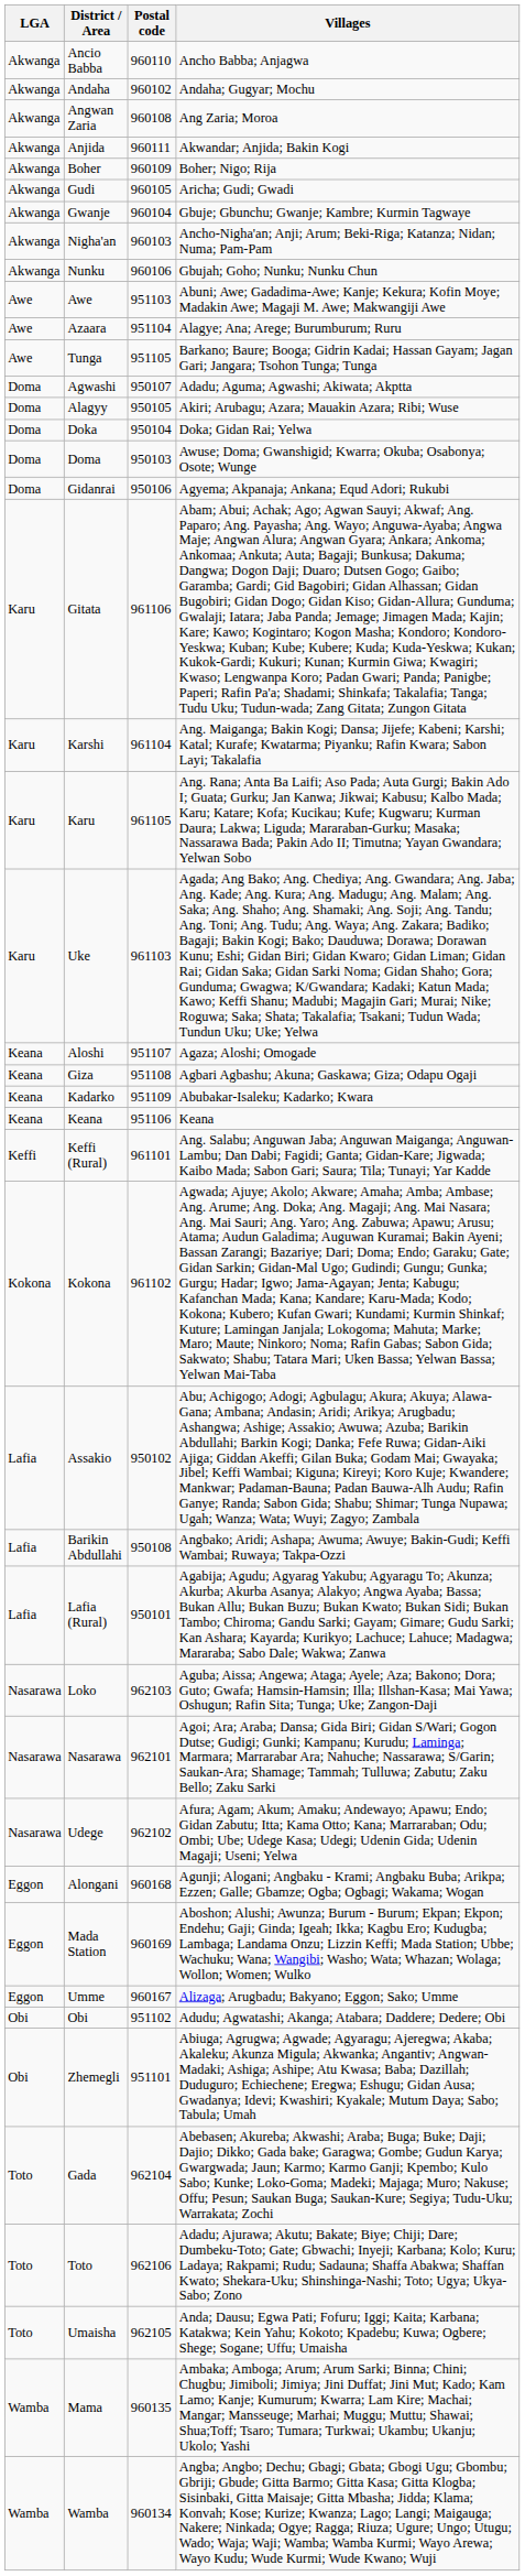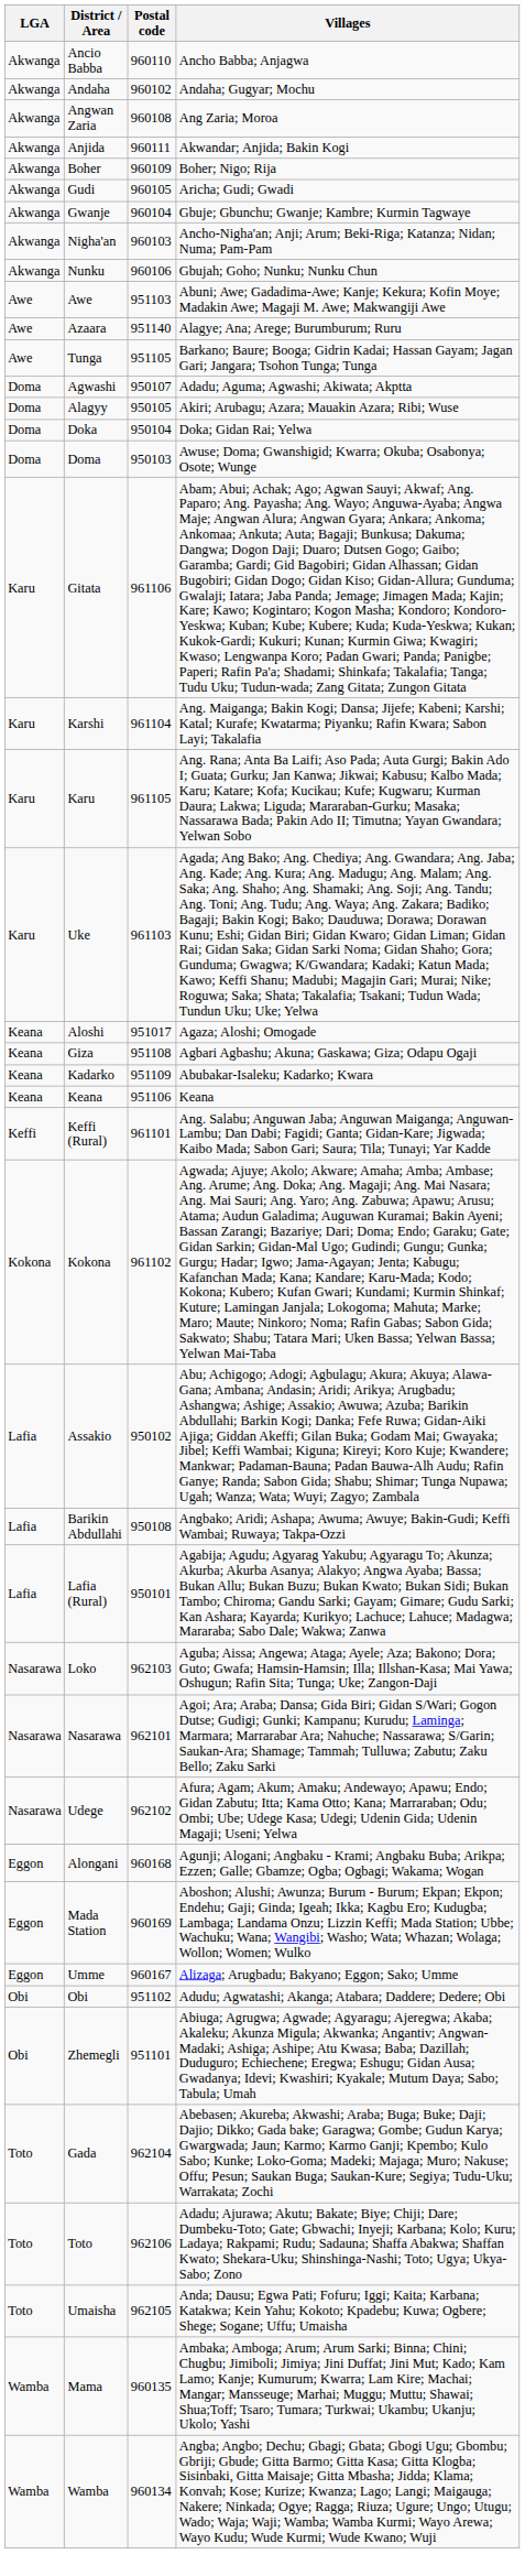 <table class="wikitable sortable">
 <tr>
 <th>LGA</th>
 <th>District / Area</th>
 <th>Postal code</th>
 <th>Villages</th>
 </tr>
 <tr>
 <td>Akwanga</td>
 <td>Ancio Babba</td>
 <td>960110</td>
 <td>Ancho Babba; Anjagwa</td>
 </tr>
 <tr>
 <td>Akwanga</td>
 <td>Andaha</td>
 <td>960102</td>
 <td>Andaha; Gugyar; Mochu</td>
 </tr>
 <tr>
 <td>Akwanga</td>
 <td>Angwan Zaria</td>
 <td>960108</td>
 <td>Ang Zaria; Moroa</td>
 </tr>
 <tr>
 <td>Akwanga</td>
 <td>Anjida</td>
 <td>960111</td>
 <td>Akwandar; Anjida; Bakin Kogi</td>
 </tr>
 <tr>
 <td>Akwanga</td>
 <td>Boher</td>
 <td>960109</td>
 <td>Boher; Nigo; Rija</td>
 </tr>
 <tr>
 <td>Akwanga</td>
 <td>Gudi</td>
 <td>960105</td>
 <td>Aricha; Gudi; Gwadi</td>
 </tr>
 <tr>
 <td>Akwanga</td>
 <td>Gwanje</td>
 <td>960104</td>
 <td>Gbuje; Gbunchu; Gwanje; Kambre; Kurmin Tagwaye</td>
 </tr>
 <tr>
 <td>Akwanga</td>
 <td>Nigha'an</td>
 <td>960103</td>
 <td>Ancho-Nigha'an; Anji; Arum; Beki-Riga; Katanza; Nidan; Numa; Pam-Pam</td>
 </tr>
 <tr>
 <td>Akwanga</td>
 <td>Nunku</td>
 <td>960106</td>
 <td>Gbujah; Goho; Nunku; Nunku Chun</td>
 </tr>
 <tr>
 <td>Awe</td>
 <td>Awe</td>
 <td>951103</td>
 <td>Abuni; Awe; Gadadima-Awe; Kanje; Kekura; Kofin Moye; Madakin Awe; Magaji M. Awe; Makwangiji Awe</td>
 </tr>
 <tr>
 <td>Awe</td>
 <td>Azaara</td>
-<td>951104</td>
+<td>951140</td>
 <td>Alagye; Ana; Arege; Burumburum; Ruru</td>
 </tr>
 <tr>
 <td>Awe</td>
 <td>Tunga</td>
 <td>951105</td>
 <td>Barkano; Baure; Booga; Gidrin Kadai; Hassan Gayam; Jagan Gari; Jangara; Tsohon Tunga; Tunga</td>
 </tr>
 <tr>
 <td>Doma</td>
 <td>Agwashi</td>
 <td>950107</td>
 <td>Adadu; Aguma; Agwashi; Akiwata; Akptta</td>
 </tr>
 <tr>
 <td>Doma</td>
 <td>Alagyy</td>
 <td>950105</td>
 <td>Akiri; Arubagu; Azara; Mauakin Azara; Ribi; Wuse</td>
 </tr>
 <tr>
 <td>Doma</td>
 <td>Doka</td>
 <td>950104</td>
 <td>Doka; Gidan Rai; Yelwa</td>
 </tr>
 <tr>
 <td>Doma</td>
 <td>Doma</td>
 <td>950103</td>
 <td>Awuse; Doma; Gwanshigid; Kwarra; Okuba; Osabonya; Osote; Wunge</td>
 </tr>
 <tr>
-<td>Doma</td>
-<td>Gidanrai</td>
-<td>950106</td>
-<td>Agyema; Akpanaja; Ankana; Equd Adori; Rukubi</td>
-</tr>
-<tr>
 <td>Karu</td>
 <td>Gitata</td>
 <td>961106</td>
 <td>Abam; Abui; Achak; Ago; Agwan Sauyi; Akwaf; Ang. Paparo; Ang. Payasha; Ang. Wayo; Anguwa-Ayaba; Angwa Maje; Angwan Alura; Angwan Gyara; Ankara; Ankoma; Ankomaa; Ankuta; Auta; Bagaji; Bunkusa; Dakuma; Dangwa; Dogon Daji; Duaro; Dutsen Gogo; Gaibo; Garamba; Gardi; Gid Bagobiri; Gidan Alhassan; Gidan Bugobiri; Gidan Dogo; Gidan Kiso; Gidan-Allura; Gunduma; Gwalaji; Iatara; Jaba Panda; Jemage; Jimagen Mada; Kajin; Kare; Kawo; Kogintaro; Kogon Masha; Kondoro; Kondoro-Yeskwa; Kuban; Kube; Kubere; Kuda; Kuda-Yeskwa; Kukan; Kukok-Gardi; Kukuri; Kunan; Kurmin Giwa; Kwagiri; Kwaso; Lengwanpa Koro; Padan Gwari; Panda; Panigbe; Paperi; Rafin Pa'a; Shadami; Shinkafa; Takalafia; Tanga; Tudu Uku; Tudun-wada; Zang Gitata; Zungon Gitata</td>
 </tr>
 <tr>
 <td>Karu</td>
 <td>Karshi</td>
 <td>961104</td>
 <td>Ang. Maiganga; Bakin Kogi; Dansa; Jijefe; Kabeni; Karshi; Katal; Kurafe; Kwatarma; Piyanku; Rafin Kwara; Sabon Layi; Takalafia</td>
 </tr>
 <tr>
 <td>Karu</td>
 <td>Karu</td>
 <td>961105</td>
 <td>Ang. Rana; Anta Ba Laifi; Aso Pada; Auta Gurgi; Bakin Ado I; Guata; Gurku; Jan Kanwa; Jikwai; Kabusu; Kalbo Mada; Karu; Katare; Kofa; Kucikau; Kufe; Kugwaru; Kurman Daura; Lakwa; Liguda; Mararaban-Gurku; Masaka; Nassarawa Bada; Pakin Ado II; Timutna; Yayan Gwandara; Yelwan Sobo</td>
 </tr>
 <tr>
 <td>Karu</td>
 <td>Uke</td>
 <td>961103</td>
 <td>Agada; Ang Bako; Ang. Chediya; Ang. Gwandara; Ang. Jaba; Ang. Kade; Ang. Kura; Ang. Madugu; Ang. Malam; Ang. Saka; Ang. Shaho; Ang. Shamaki; Ang. Soji; Ang. Tandu; Ang. Toni; Ang. Tudu; Ang. Waya; Ang. Zakara; Badiko; Bagaji; Bakin Kogi; Bako; Dauduwa; Dorawa; Dorawan Kunu; Eshi; Gidan Biri; Gidan Kwaro; Gidan Liman; Gidan Rai; Gidan Saka; Gidan Sarki Noma; Gidan Shaho; Gora; Gunduma; Gwagwa; K/Gwandara; Kadaki; Katun Mada; Kawo; Keffi Shanu; Madubi; Magajin Gari; Murai; Nike; Roguwa; Saka; Shata; Takalafia; Tsakani; Tudun Wada; Tundun Uku; Uke; Yelwa</td>
 </tr>
 <tr>
 <td>Keana</td>
 <td>Aloshi</td>
-<td>951107</td>
+<td>951017</td>
 <td>Agaza; Aloshi; Omogade</td>
 </tr>
 <tr>
 <td>Keana</td>
 <td>Giza</td>
 <td>951108</td>
 <td>Agbari Agbashu; Akuna; Gaskawa; Giza; Odapu Ogaji</td>
 </tr>
 <tr>
 <td>Keana</td>
 <td>Kadarko</td>
 <td>951109</td>
 <td>Abubakar-Isaleku; Kadarko; Kwara</td>
 </tr>
 <tr>
 <td>Keana</td>
 <td>Keana</td>
 <td>951106</td>
 <td>Keana</td>
 </tr>
 <tr>
 <td>Keffi</td>
 <td>Keffi (Rural)</td>
 <td>961101</td>
 <td>Ang. Salabu; Anguwan Jaba; Anguwan Maiganga; Anguwan-Lambu; Dan Dabi; Fagidi; Ganta; Gidan-Kare; Jigwada; Kaibo Mada; Sabon Gari; Saura; Tila; Tunayi; Yar Kadde</td>
 </tr>
 <tr>
 <td>Kokona</td>
 <td>Kokona</td>
 <td>961102</td>
 <td>Agwada; Ajuye; Akolo; Akware; Amaha; Amba; Ambase; Ang. Arume; Ang. Doka; Ang. Magaji; Ang. Mai Nasara; Ang. Mai Sauri; Ang. Yaro; Ang. Zabuwa; Apawu; Arusu; Atama; Audun Galadima; Auguwan Kuramai; Bakin Ayeni; Bassan Zarangi; Bazariye; Dari; Doma; Endo; Garaku; Gate; Gidan Sarkin; Gidan-Mal Ugo; Gudindi; Gungu; Gunka; Gurgu; Hadar; Igwo; Jama-Agayan; Jenta; Kabugu; Kafanchan Mada; Kana; Kandare; Karu-Mada; Kodo; Kokona; Kubero; Kufan Gwari; Kundami; Kurmin Shinkaf; Kuture; Lamingan Janjala; Lokogoma; Mahuta; Marke; Maro; Maute; Ninkoro; Noma; Rafin Gabas; Sabon Gida; Sakwato; Shabu; Tatara Mari; Uken Bassa; Yelwan Bassa; Yelwan Mai-Taba</td>
 </tr>
 <tr>
 <td>Lafia</td>
 <td>Assakio</td>
 <td>950102</td>
 <td>Abu; Achigogo; Adogi; Agbulagu; Akura; Akuya; Alawa-Gana; Ambana; Andasin; Aridi; Arikya; Arugbadu; Ashangwa; Ashige; Assakio; Awuwa; Azuba; Barikin Abdullahi; Barkin Kogi; Danka; Fefe Ruwa; Gidan-Aiki Ajiga; Giddan Akeffi; Gilan Buka; Godam Mai; Gwayaka; Jibel; Keffi Wambai; Kiguna; Kireyi; Koro Kuje; Kwandere; Mankwar; Padaman-Bauna; Padan Bauwa-Alh Audu; Rafin Ganye; Randa; Sabon Gida; Shabu; Shimar; Tunga Nupawa; Ugah; Wanza; Wata; Wuyi; Zagyo; Zambala</td>
 </tr>
 <tr>
 <td>Lafia</td>
 <td>Barikin Abdullahi</td>
 <td>950108</td>
 <td>Angbako; Aridi; Ashapa; Awuma; Awuye; Bakin-Gudi; Keffi Wambai; Ruwaya; Takpa-Ozzi</td>
 </tr>
 <tr>
 <td>Lafia</td>
 <td>Lafia (Rural)</td>
 <td>950101</td>
 <td>Agabija; Agudu; Agyarag Yakubu; Agyaragu To; Akunza; Akurba; Akurba Asanya; Alakyo; Angwa Ayaba; Bassa; Bukan Allu; Bukan Buzu; Bukan Kwato; Bukan Sidi; Bukan Tambo; Chiroma; Gandu Sarki; Gayam; Gimare; Gudu Sarki; Kan Ashara; Kayarda; Kurikyo; Lachuce; Lahuce; Madagwa; Mararaba; Sabo Dale; Wakwa; Zanwa</td>
 </tr>
 <tr>
 <td>Nasarawa</td>
 <td>Loko</td>
 <td>962103</td>
 <td>Aguba; Aissa; Angewa; Ataga; Ayele; Aza; Bakono; Dora; Guto; Gwafa; Hamsin-Hamsin; Illa; Illshan-Kasa; Mai Yawa; Oshugun; Rafin Sita; Tunga; Uke; Zangon-Daji</td>
 </tr>
 <tr>
 <td>Nasarawa</td>
 <td>Nasarawa</td>
 <td>962101</td>
 <td>Agoi; Ara; Araba; Dansa; Gida Biri; Gidan S/Wari; Gogon Dutse; Gudigi; Gunki; Kampanu; Kurudu; <a href='#'>Laminga</a>; Marmara; Marrarabar Ara; Nahuche; Nassarawa; S/Garin; Saukan-Ara; Shamage; Tammah; Tulluwa; Zabutu; Zaku Bello; Zaku Sarki</td>
 </tr>
 <tr>
 <td>Nasarawa</td>
 <td>Udege</td>
 <td>962102</td>
 <td>Afura; Agam; Akum; Amaku; Andewayo; Apawu; Endo; Gidan Zabutu; Itta; Kama Otto; Kana; Marraraban; Odu; Ombi; Ube; Udege Kasa; Udegi; Udenin Gida; Udenin Magaji; Useni; Yelwa</td>
 </tr>
 <tr>
 <td>Eggon</td>
 <td>Alongani</td>
 <td>960168</td>
 <td>Agunji; Alogani; Angbaku - Krami; Angbaku Buba; Arikpa; Ezzen; Galle; Gbamze; Ogba; Ogbagi; Wakama; Wogan</td>
 </tr>
 <tr>
 <td>Eggon</td>
 <td>Mada Station</td>
 <td>960169</td>
 <td>Aboshon; Alushi; Awunza; Burum - Burum; Ekpan; Ekpon; Endehu; Gaji; Ginda; Igeah; Ikka; Kagbu Ero; Kudugba; Lambaga; Landama Onzu; Lizzin Keffi; Mada Station; Ubbe; Wachuku; Wana; <a href='#'>Wangibi</a>; Washo; Wata; Whazan; Wolaga; Wollon; Women; Wulko</td>
 </tr>
 <tr>
 <td>Eggon</td>
 <td>Umme</td>
 <td>960167</td>
 <td><a href='#'>Alizaga</a>; Arugbadu; Bakyano; Eggon; Sako; Umme</td>
 </tr>
 <tr>
 <td>Obi</td>
 <td>Obi</td>
 <td>951102</td>
 <td>Adudu; Agwatashi; Akanga; Atabara; Daddere; Dedere; Obi</td>
 </tr>
 <tr>
 <td>Obi</td>
 <td>Zhemegli</td>
 <td>951101</td>
 <td>Abiuga; Agrugwa; Agwade; Agyaragu; Ajeregwa; Akaba; Akaleku; Akunza Migula; Akwanka; Angantiv; Angwan-Madaki; Ashiga; Ashipe; Atu Kwasa; Baba; Dazillah; Duduguro; Echiechene; Eregwa; Eshugu; Gidan Ausa; Gwadanya; Idevi; Kwashiri; Kyakale; Mutum Daya; Sabo; Tabula; Umah</td>
 </tr>
 <tr>
 <td>Toto</td>
 <td>Gada</td>
 <td>962104</td>
 <td>Abebasen; Akureba; Akwashi; Araba; Buga; Buke; Daji; Dajio; Dikko; Gada bake; Garagwa; Gombe; Gudun Karya; Gwargwada; Jaun; Karmo; Karmo Ganji; Kpembo; Kulo Sabo; Kunke; Loko-Goma; Madeki; Majaga; Muro; Nakuse; Offu; Pesun; Saukan Buga; Saukan-Kure; Segiya; Tudu-Uku; Warrakata; Zochi</td>
 </tr>
 <tr>
 <td>Toto</td>
 <td>Toto</td>
 <td>962106</td>
 <td>Adadu; Ajurawa; Akutu; Bakate; Biye; Chiji; Dare; Dumbeku-Toto; Gate; Gbwachi; Inyeji; Karbana; Kolo; Kuru; Ladaya; Rakpami; Rudu; Sadauna; Shaffa Abakwa; Shaffan Kwato; Shekara-Uku; Shinshinga-Nashi; Toto; Ugya; Ukya-Sabo; Zono</td>
 </tr>
 <tr>
 <td>Toto</td>
 <td>Umaisha</td>
 <td>962105</td>
 <td>Anda; Dausu; Egwa Pati; Fofuru; Iggi; Kaita; Karbana; Katakwa; Kein Yahu; Kokoto; Kpadebu; Kuwa; Ogbere; Shege; Sogane; Uffu; Umaisha</td>
 </tr>
 <tr>
 <td>Wamba</td>
 <td>Mama</td>
 <td>960135</td>
 <td>Ambaka; Amboga; Arum; Arum Sarki; Binna; Chini; Chugbu; Jimiboli; Jimiya; Jini Duffat; Jini Mut; Kado; Kam Lamo; Kanje; Kumurum; Kwarra; Lam Kire; Machai; Mangar; Mansseuge; Marhai; Muggu; Muttu; Shawai; Shua;Toff; Tsaro; Tumara; Turkwai; Ukambu; Ukanju; Ukolo; Yashi</td>
 </tr>
 <tr>
 <td>Wamba</td>
 <td>Wamba</td>
 <td>960134</td>
 <td>Angba; Angbo; Dechu; Gbagi; Gbata; Gbogi Ugu; Gbombu; Gbriji; Gbude; Gitta Barmo; Gitta Kasa; Gitta Klogba; Sisinbaki, Gitta Maisaje; Gitta Mbasha; Jidda; Klama; Konvah; Kose; Kurize; Kwanza; Lago; Langi; Maigauga; Nakere; Ninkada; Ogye; Ragga; Riuza; Ugure; Ungo; Utugu; Wado; Waja; Waji; Wamba; Wamba Kurmi; Wayo Arewa; Wayo Kudu; Wude Kurmi; Wude Kwano; Wuji</td>
 </tr>
 </table>
